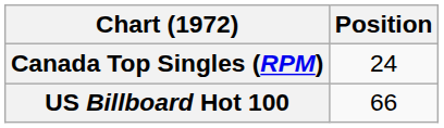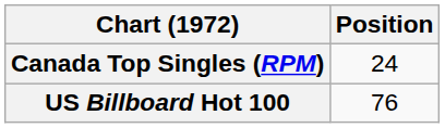 <table class="wikitable plainrowheaders">
 <tr>
 <th>Chart (1972)</th>
 <th>Position</th>
 </tr>
 <tr>
 <th scope="row">Canada Top Singles (<em><a href='#'>RPM</a></em>)</th>
 <td style="text-align:center;">24</td>
 </tr>
 <tr>
 <th scope="row">US <em>Billboard</em> Hot 100</th>
-<td style="text-align:center;">66</td>
+<td style="text-align:center;">76</td>
 </tr>
 </table>
